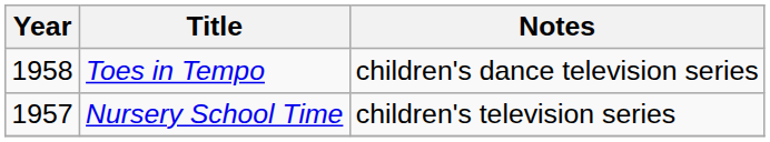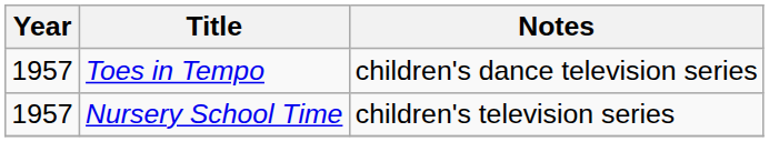 <table class="wikitable">
 <tr>
 <th>Year</th>
 <th>Title</th>
 <th>Notes</th>
 </tr>
 <tr>
-<td>1958</td>
+<td>1957</td>
 <td><em><a href='#'>Toes in Tempo</a></em></td>
 <td>children's dance television series</td>
 </tr>
 <tr>
 <td>1957</td>
 <td><em><a href='#'>Nursery School Time</a></em></td>
 <td>children's television series</td>
 </tr>
 <tr>
 </tr>
 </table>
